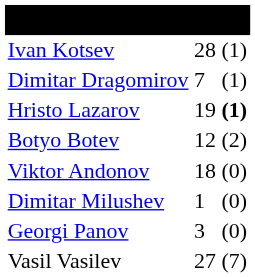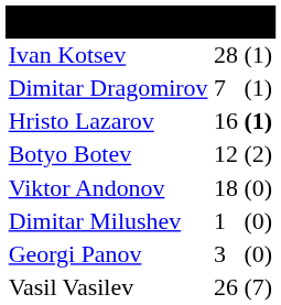 <table class="toccolours" border="0" cellpadding="2" cellspacing="0" align="left" style="margin:0.5em;">
 <tr>
 <th colspan="4" align="center" bgcolor="#000000"><span>Midfielders</span></th>
 </tr>
 <tr>
 <td> <a href='#'>Ivan Kotsev</a></td>
 <td>28</td>
 <td>(1)</td>
 </tr>
 <tr>
 <td> <a href='#'>Dimitar Dragomirov</a></td>
 <td>7</td>
 <td>(1)</td>
 </tr>
 <tr>
 <td> <a href='#'>Hristo Lazarov</a></td>
-<td>19</td>
+<td>16</td>
 <td><strong>(1)</strong></td>
 </tr>
 <tr>
 <td> <a href='#'>Botyo Botev</a></td>
 <td>12</td>
 <td>(2)</td>
 </tr>
 <tr>
 <td> <a href='#'>Viktor Andonov</a></td>
 <td>18</td>
 <td>(0)</td>
 </tr>
 <tr>
 <td> <a href='#'>Dimitar Milushev</a></td>
 <td>1</td>
 <td>(0)</td>
 </tr>
 <tr>
 <td> <a href='#'>Georgi Panov</a></td>
 <td>3</td>
 <td>(0)</td>
 </tr>
 <tr>
 <td> Vasil Vasilev</td>
-<td>27</td>
+<td>26</td>
 <td>(7)</td>
 </tr>
 <tr>
 </tr>
 </table>
